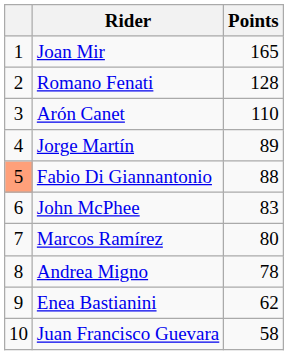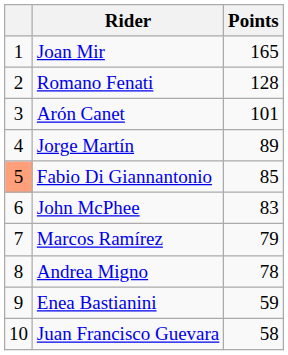 <table class="wikitable" style="font-size: 95%;">
 <tr>
 <th></th>
 <th>Rider</th>
 <th>Points</th>
 </tr>
 <tr>
 <td align=center>1</td>
 <td> <a href='#'>Joan Mir</a></td>
 <td align=right>165</td>
 </tr>
 <tr>
 <td align=center>2</td>
 <td> <a href='#'>Romano Fenati</a></td>
 <td align=right>128</td>
 </tr>
 <tr>
 <td align=center>3</td>
 <td> <a href='#'>Arón Canet</a></td>
-<td align=right>110</td>
+<td align=right>101</td>
 </tr>
 <tr>
 <td align=center>4</td>
 <td> <a href='#'>Jorge Martín</a></td>
 <td align=right>89</td>
 </tr>
 <tr>
 <td align=center style="background: lightsalmon;">5</td>
 <td> <a href='#'>Fabio Di Giannantonio</a></td>
-<td align=right>88</td>
+<td align=right>85</td>
 </tr>
 <tr>
 <td align=center>6</td>
 <td> <a href='#'>John McPhee</a></td>
 <td align=right>83</td>
 </tr>
 <tr>
 <td align=center>7</td>
 <td> <a href='#'>Marcos Ramírez</a></td>
-<td align=right>80</td>
+<td align=right>79</td>
 </tr>
 <tr>
 <td align=center>8</td>
 <td> <a href='#'>Andrea Migno</a></td>
 <td align=right>78</td>
 </tr>
 <tr>
 <td align=center>9</td>
 <td> <a href='#'>Enea Bastianini</a></td>
-<td align=right>62</td>
+<td align=right>59</td>
 </tr>
 <tr>
 <td align=center>10</td>
 <td> <a href='#'>Juan Francisco Guevara</a></td>
 <td align=right>58</td>
 </tr>
 </table>
